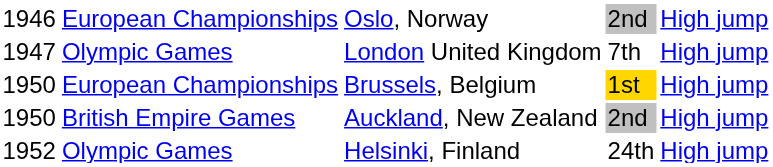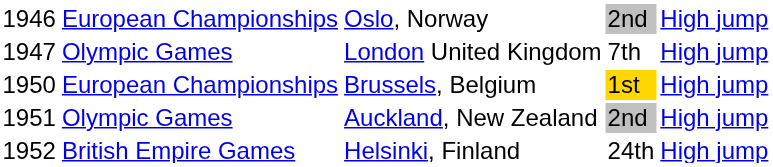 <table>
 <tr>
 <td>1946</td>
 <td><a href='#'>European Championships</a></td>
 <td><a href='#'>Oslo</a>, Norway</td>
 <td bgcolor=silver>2nd</td>
 <td><a href='#'>High jump</a></td>
 </tr>
 <tr>
 <td>1947</td>
 <td><a href='#'>Olympic Games</a></td>
 <td><a href='#'>London</a> United Kingdom</td>
 <td>7th</td>
 <td><a href='#'>High jump</a></td>
 </tr>
 <tr>
 <td>1950</td>
 <td><a href='#'>European Championships</a></td>
 <td><a href='#'>Brussels</a>, Belgium</td>
 <td bgcolor=gold>1st</td>
 <td><a href='#'>High jump</a></td>
 </tr>
 <tr>
-<td>1950</td>
-<td><a href='#'>British Empire Games</a></td>
+<td>1951</td>
+<td><a href='#'>Olympic Games</a></td>
 <td><a href='#'>Auckland</a>, New Zealand</td>
 <td bgcolor=silver>2nd</td>
 <td><a href='#'>High jump</a></td>
 </tr>
 <tr>
 <td>1952</td>
-<td><a href='#'>Olympic Games</a></td>
+<td><a href='#'>British Empire Games</a></td>
 <td><a href='#'>Helsinki</a>, Finland</td>
 <td>24th</td>
 <td><a href='#'>High jump</a></td>
 </tr>
 </table>
